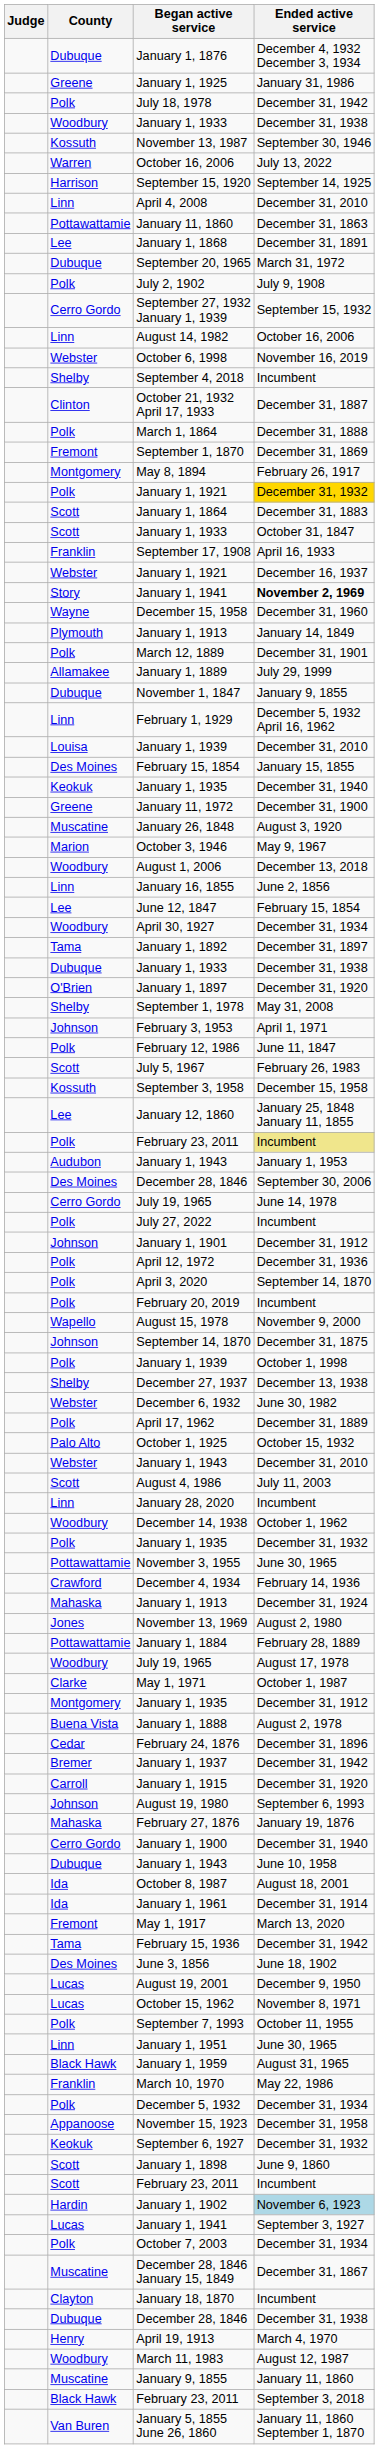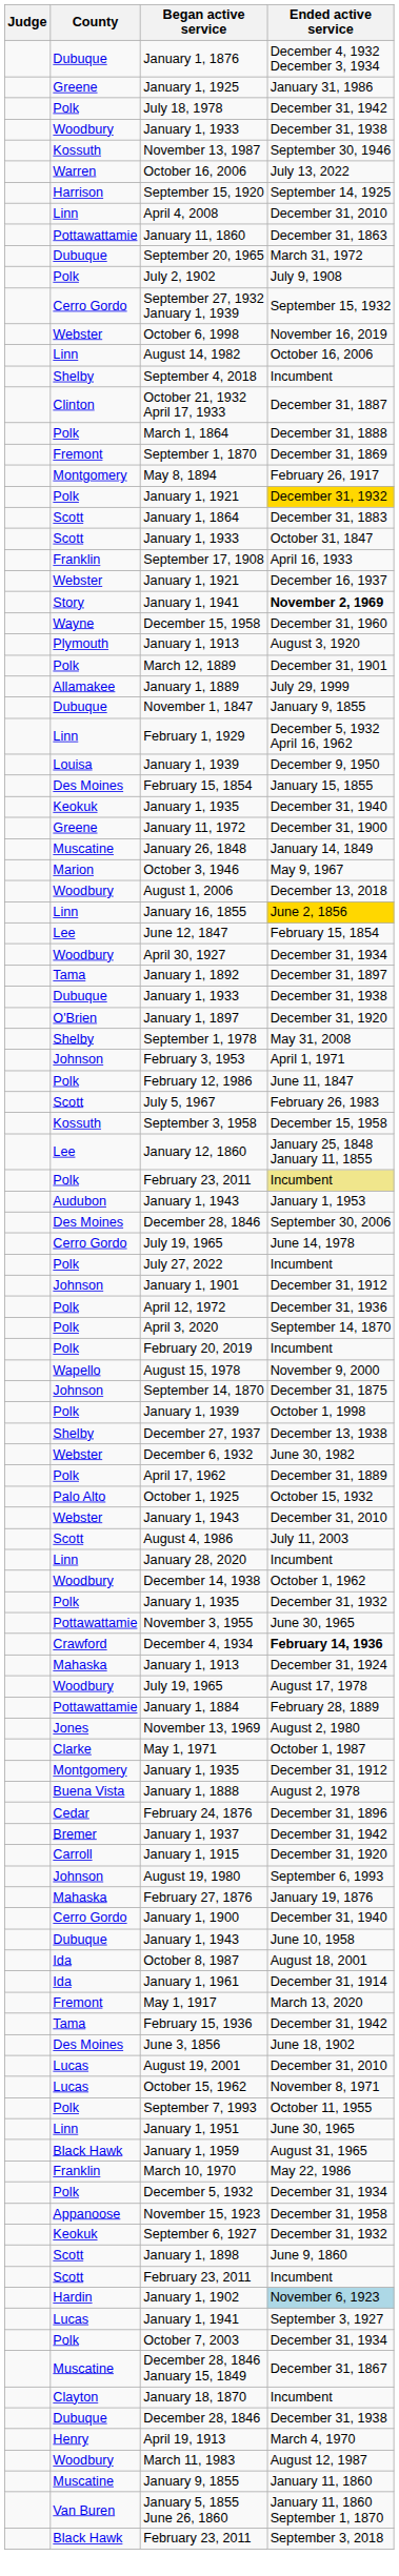 <table class="wikitable sortable">
 <tr>
 <th>Judge</th>
 <th>County</th>
 <th>Began active<br>service</th>
 <th>Ended active<br>service</th>
 </tr>
 <tr>
 <td></td>
 <td><a href='#'>Dubuque</a></td>
 <td>January 1, 1876</td>
 <td>December 4, 1932<br>December 3, 1934</td>
 </tr>
 <tr>
 <td></td>
 <td><a href='#'>Greene</a></td>
 <td>January 1, 1925</td>
 <td>January 31, 1986</td>
 </tr>
 <tr>
 <td></td>
 <td><a href='#'>Polk</a></td>
 <td>July 18, 1978</td>
 <td>December 31, 1942</td>
 </tr>
 <tr>
 <td></td>
 <td><a href='#'>Woodbury</a></td>
 <td>January 1, 1933</td>
 <td>December 31, 1938</td>
 </tr>
 <tr>
 <td></td>
 <td><a href='#'>Kossuth</a></td>
 <td>November 13, 1987</td>
 <td>September 30, 1946</td>
 </tr>
 <tr>
 <td></td>
 <td><a href='#'>Warren</a></td>
 <td>October 16, 2006</td>
 <td>July 13, 2022</td>
 </tr>
 <tr>
 <td></td>
 <td><a href='#'>Harrison</a></td>
 <td>September 15, 1920</td>
 <td>September 14, 1925</td>
 </tr>
 <tr>
 <td></td>
 <td><a href='#'>Linn</a></td>
 <td>April 4, 2008</td>
 <td>December 31, 2010</td>
 </tr>
 <tr>
 <td></td>
 <td><a href='#'>Pottawattamie</a></td>
 <td>January 11, 1860</td>
 <td>December 31, 1863</td>
 </tr>
 <tr>
 <td></td>
-<td><a href='#'>Lee</a></td>
-<td>January 1, 1868</td>
-<td>December 31, 1891</td>
-</tr>
-<tr>
-<td></td>
 <td><a href='#'>Dubuque</a></td>
 <td>September 20, 1965</td>
 <td>March 31, 1972</td>
 </tr>
 <tr>
 <td></td>
 <td><a href='#'>Polk</a></td>
 <td>July 2, 1902</td>
 <td>July 9, 1908</td>
 </tr>
 <tr>
 <td></td>
 <td><a href='#'>Cerro Gordo</a></td>
 <td>September 27, 1932<br>January 1, 1939</td>
 <td>September 15, 1932</td>
 </tr>
 <tr>
 <td></td>
+<td><a href='#'>Webster</a></td>
+<td>October 6, 1998</td>
+<td>November 16, 2019</td>
+</tr>
+<tr>
+<td></td>
 <td><a href='#'>Linn</a></td>
 <td>August 14, 1982</td>
 <td>October 16, 2006</td>
-</tr>
-<tr>
-<td></td>
-<td><a href='#'>Webster</a></td>
-<td>October 6, 1998</td>
-<td>November 16, 2019</td>
 </tr>
 <tr>
 <td></td>
 <td><a href='#'>Shelby</a></td>
 <td>September 4, 2018</td>
 <td>Incumbent</td>
 </tr>
 <tr>
 <td></td>
 <td><a href='#'>Clinton</a></td>
 <td>October 21, 1932<br>April 17, 1933</td>
 <td>December 31, 1887</td>
 </tr>
 <tr>
 <td></td>
 <td><a href='#'>Polk</a></td>
 <td>March 1, 1864</td>
 <td>December 31, 1888</td>
 </tr>
 <tr>
 <td></td>
 <td><a href='#'>Fremont</a></td>
 <td>September 1, 1870</td>
 <td>December 31, 1869</td>
 </tr>
 <tr>
 <td></td>
 <td><a href='#'>Montgomery</a></td>
 <td>May 8, 1894</td>
 <td>February 26, 1917</td>
 </tr>
 <tr>
 <td></td>
 <td><a href='#'>Polk</a></td>
 <td>January 1, 1921</td>
 <td style="background: gold;">December 31, 1932</td>
 </tr>
 <tr>
 <td></td>
 <td><a href='#'>Scott</a></td>
 <td>January 1, 1864</td>
 <td>December 31, 1883</td>
 </tr>
 <tr>
 <td></td>
 <td><a href='#'>Scott</a></td>
 <td>January 1, 1933</td>
 <td>October 31, 1847</td>
 </tr>
 <tr>
 <td></td>
 <td><a href='#'>Franklin</a></td>
 <td>September 17, 1908</td>
 <td>April 16, 1933</td>
 </tr>
 <tr>
 <td></td>
 <td><a href='#'>Webster</a></td>
 <td>January 1, 1921</td>
 <td>December 16, 1937</td>
 </tr>
 <tr>
 <td></td>
 <td><a href='#'>Story</a></td>
 <td>January 1, 1941</td>
 <td><strong>November 2, 1969</strong></td>
 </tr>
 <tr>
 <td></td>
 <td><a href='#'>Wayne</a></td>
 <td>December 15, 1958</td>
 <td>December 31, 1960</td>
 </tr>
 <tr>
 <td></td>
 <td><a href='#'>Plymouth</a></td>
 <td>January 1, 1913</td>
-<td>January 14, 1849</td>
+<td>August 3, 1920</td>
 </tr>
 <tr>
 <td></td>
 <td><a href='#'>Polk</a></td>
 <td>March 12, 1889</td>
 <td>December 31, 1901</td>
 </tr>
 <tr>
 <td></td>
 <td><a href='#'>Allamakee</a></td>
 <td>January 1, 1889</td>
 <td>July 29, 1999</td>
 </tr>
 <tr>
 <td></td>
 <td><a href='#'>Dubuque</a></td>
 <td>November 1, 1847</td>
 <td>January 9, 1855</td>
 </tr>
 <tr>
 <td></td>
 <td><a href='#'>Linn</a></td>
 <td>February 1, 1929</td>
 <td>December 5, 1932<br>April 16, 1962</td>
 </tr>
 <tr>
 <td></td>
 <td><a href='#'>Louisa</a></td>
 <td>January 1, 1939</td>
-<td>December 31, 2010</td>
+<td>December 9, 1950</td>
 </tr>
 <tr>
 <td></td>
 <td><a href='#'>Des Moines</a></td>
 <td>February 15, 1854</td>
 <td>January 15, 1855</td>
 </tr>
 <tr>
 <td></td>
 <td><a href='#'>Keokuk</a></td>
 <td>January 1, 1935</td>
 <td>December 31, 1940</td>
 </tr>
 <tr>
 <td></td>
 <td><a href='#'>Greene</a></td>
 <td>January 11, 1972</td>
 <td>December 31, 1900</td>
 </tr>
 <tr>
 <td></td>
 <td><a href='#'>Muscatine</a></td>
 <td>January 26, 1848</td>
-<td>August 3, 1920</td>
+<td>January 14, 1849</td>
 </tr>
 <tr>
 <td></td>
 <td><a href='#'>Marion</a></td>
 <td>October 3, 1946</td>
 <td>May 9, 1967</td>
 </tr>
 <tr>
 <td></td>
 <td><a href='#'>Woodbury</a></td>
 <td>August 1, 2006</td>
 <td>December 13, 2018</td>
 </tr>
 <tr>
 <td></td>
 <td><a href='#'>Linn</a></td>
 <td>January 16, 1855</td>
-<td>June 2, 1856</td>
+<td style="background: gold;">June 2, 1856</td>
 </tr>
 <tr>
 <td></td>
 <td><a href='#'>Lee</a></td>
 <td>June 12, 1847</td>
 <td>February 15, 1854</td>
 </tr>
 <tr>
 <td></td>
 <td><a href='#'>Woodbury</a></td>
 <td>April 30, 1927</td>
 <td>December 31, 1934</td>
 </tr>
 <tr>
 <td></td>
 <td><a href='#'>Tama</a></td>
 <td>January 1, 1892</td>
 <td>December 31, 1897</td>
 </tr>
 <tr>
 <td></td>
 <td><a href='#'>Dubuque</a></td>
 <td>January 1, 1933</td>
 <td>December 31, 1938</td>
 </tr>
 <tr>
 <td></td>
 <td><a href='#'>O'Brien</a></td>
 <td>January 1, 1897</td>
 <td>December 31, 1920</td>
 </tr>
 <tr>
 <td></td>
 <td><a href='#'>Shelby</a></td>
 <td>September 1, 1978</td>
 <td>May 31, 2008</td>
 </tr>
 <tr>
 <td></td>
 <td><a href='#'>Johnson</a></td>
 <td>February 3, 1953</td>
 <td>April 1, 1971</td>
 </tr>
 <tr>
 <td></td>
 <td><a href='#'>Polk</a></td>
 <td>February 12, 1986</td>
 <td>June 11, 1847</td>
 </tr>
 <tr>
 <td></td>
 <td><a href='#'>Scott</a></td>
 <td>July 5, 1967</td>
 <td>February 26, 1983</td>
 </tr>
 <tr>
 <td></td>
 <td><a href='#'>Kossuth</a></td>
 <td>September 3, 1958</td>
 <td>December 15, 1958</td>
 </tr>
 <tr>
 <td></td>
 <td><a href='#'>Lee</a></td>
 <td>January 12, 1860</td>
 <td>January 25, 1848<br>January 11, 1855</td>
 </tr>
 <tr>
 <td></td>
 <td><a href='#'>Polk</a></td>
 <td>February 23, 2011</td>
 <td style="background: khaki;">Incumbent</td>
 </tr>
 <tr>
 <td></td>
 <td><a href='#'>Audubon</a></td>
 <td>January 1, 1943</td>
 <td>January 1, 1953</td>
 </tr>
 <tr>
 <td></td>
 <td><a href='#'>Des Moines</a></td>
 <td>December 28, 1846</td>
 <td>September 30, 2006</td>
 </tr>
 <tr>
 <td></td>
 <td><a href='#'>Cerro Gordo</a></td>
 <td>July 19, 1965</td>
 <td>June 14, 1978</td>
 </tr>
 <tr>
 <td></td>
 <td><a href='#'>Polk</a></td>
 <td>July 27, 2022</td>
 <td>Incumbent</td>
 </tr>
 <tr>
 <td></td>
 <td><a href='#'>Johnson</a></td>
 <td>January 1, 1901</td>
 <td>December 31, 1912</td>
 </tr>
 <tr>
 <td></td>
 <td><a href='#'>Polk</a></td>
 <td>April 12, 1972</td>
 <td>December 31, 1936</td>
 </tr>
 <tr>
 <td></td>
 <td><a href='#'>Polk</a></td>
 <td>April 3, 2020</td>
 <td>September 14, 1870</td>
 </tr>
 <tr>
 <td></td>
 <td><a href='#'>Polk</a></td>
 <td>February 20, 2019</td>
 <td>Incumbent</td>
 </tr>
 <tr>
 <td></td>
 <td><a href='#'>Wapello</a></td>
 <td>August 15, 1978</td>
 <td>November 9, 2000</td>
 </tr>
 <tr>
 <td></td>
 <td><a href='#'>Johnson</a></td>
 <td>September 14, 1870</td>
 <td>December 31, 1875</td>
 </tr>
 <tr>
 <td></td>
 <td><a href='#'>Polk</a></td>
 <td>January 1, 1939</td>
 <td>October 1, 1998</td>
 </tr>
 <tr>
 <td></td>
 <td><a href='#'>Shelby</a></td>
 <td>December 27, 1937</td>
 <td>December 13, 1938</td>
 </tr>
 <tr>
 <td></td>
 <td><a href='#'>Webster</a></td>
 <td>December 6, 1932</td>
 <td>June 30, 1982</td>
 </tr>
 <tr>
 <td></td>
 <td><a href='#'>Polk</a></td>
 <td>April 17, 1962</td>
 <td>December 31, 1889</td>
 </tr>
 <tr>
 <td></td>
 <td><a href='#'>Palo Alto</a></td>
 <td>October 1, 1925</td>
 <td>October 15, 1932</td>
 </tr>
 <tr>
 <td></td>
 <td><a href='#'>Webster</a></td>
 <td>January 1, 1943</td>
 <td>December 31, 2010</td>
 </tr>
 <tr>
 <td></td>
 <td><a href='#'>Scott</a></td>
 <td>August 4, 1986</td>
 <td>July 11, 2003</td>
 </tr>
 <tr>
 <td></td>
 <td><a href='#'>Linn</a></td>
 <td>January 28, 2020</td>
 <td>Incumbent</td>
 </tr>
 <tr>
 <td></td>
 <td><a href='#'>Woodbury</a></td>
 <td>December 14, 1938</td>
 <td>October 1, 1962</td>
 </tr>
 <tr>
 <td></td>
 <td><a href='#'>Polk</a></td>
 <td>January 1, 1935</td>
 <td>December 31, 1932</td>
 </tr>
 <tr>
 <td></td>
 <td><a href='#'>Pottawattamie</a></td>
 <td>November 3, 1955</td>
 <td>June 30, 1965</td>
 </tr>
 <tr>
 <td></td>
 <td><a href='#'>Crawford</a></td>
 <td>December 4, 1934</td>
-<td>February 14, 1936</td>
+<td><strong>February 14, 1936</strong></td>
 </tr>
 <tr>
 <td></td>
 <td><a href='#'>Mahaska</a></td>
 <td>January 1, 1913</td>
 <td>December 31, 1924</td>
 </tr>
 <tr>
 <td></td>
-<td><a href='#'>Jones</a></td>
-<td>November 13, 1969</td>
-<td>August 2, 1980</td>
+<td><a href='#'>Woodbury</a></td>
+<td>July 19, 1965</td>
+<td>August 17, 1978</td>
 </tr>
 <tr>
 <td></td>
 <td><a href='#'>Pottawattamie</a></td>
 <td>January 1, 1884</td>
 <td>February 28, 1889</td>
 </tr>
 <tr>
 <td></td>
-<td><a href='#'>Woodbury</a></td>
-<td>July 19, 1965</td>
-<td>August 17, 1978</td>
+<td><a href='#'>Jones</a></td>
+<td>November 13, 1969</td>
+<td>August 2, 1980</td>
 </tr>
 <tr>
 <td></td>
 <td><a href='#'>Clarke</a></td>
 <td>May 1, 1971</td>
 <td>October 1, 1987</td>
 </tr>
 <tr>
 <td></td>
 <td><a href='#'>Montgomery</a></td>
 <td>January 1, 1935</td>
 <td>December 31, 1912</td>
 </tr>
 <tr>
 <td></td>
 <td><a href='#'>Buena Vista</a></td>
 <td>January 1, 1888</td>
 <td>August 2, 1978</td>
 </tr>
 <tr>
 <td></td>
 <td><a href='#'>Cedar</a></td>
 <td>February 24, 1876</td>
 <td>December 31, 1896</td>
 </tr>
 <tr>
 <td></td>
 <td><a href='#'>Bremer</a></td>
 <td>January 1, 1937</td>
 <td>December 31, 1942</td>
 </tr>
 <tr>
 <td></td>
 <td><a href='#'>Carroll</a></td>
 <td>January 1, 1915</td>
 <td>December 31, 1920</td>
 </tr>
 <tr>
 <td></td>
 <td><a href='#'>Johnson</a></td>
 <td>August 19, 1980</td>
 <td>September 6, 1993</td>
 </tr>
 <tr>
 <td></td>
 <td><a href='#'>Mahaska</a></td>
 <td>February 27, 1876</td>
 <td>January 19, 1876</td>
 </tr>
 <tr>
 <td></td>
 <td><a href='#'>Cerro Gordo</a></td>
 <td>January 1, 1900</td>
 <td>December 31, 1940</td>
 </tr>
 <tr>
 <td></td>
 <td><a href='#'>Dubuque</a></td>
 <td>January 1, 1943</td>
 <td>June 10, 1958</td>
 </tr>
 <tr>
 <td></td>
 <td><a href='#'>Ida</a></td>
 <td>October 8, 1987</td>
 <td>August 18, 2001</td>
 </tr>
 <tr>
 <td></td>
 <td><a href='#'>Ida</a></td>
 <td>January 1, 1961</td>
 <td>December 31, 1914</td>
 </tr>
 <tr>
 <td></td>
 <td><a href='#'>Fremont</a></td>
 <td>May 1, 1917</td>
 <td>March 13, 2020</td>
 </tr>
 <tr>
 <td></td>
 <td><a href='#'>Tama</a></td>
 <td>February 15, 1936</td>
 <td>December 31, 1942</td>
 </tr>
 <tr>
 <td></td>
 <td><a href='#'>Des Moines</a></td>
 <td>June 3, 1856</td>
 <td>June 18, 1902</td>
 </tr>
 <tr>
 <td></td>
 <td><a href='#'>Lucas</a></td>
 <td>August 19, 2001</td>
-<td>December 9, 1950</td>
+<td>December 31, 2010</td>
 </tr>
 <tr>
 <td></td>
 <td><a href='#'>Lucas</a></td>
 <td>October 15, 1962</td>
 <td>November 8, 1971</td>
 </tr>
 <tr>
 <td></td>
 <td><a href='#'>Polk</a></td>
 <td>September 7, 1993</td>
 <td>October 11, 1955</td>
 </tr>
 <tr>
 <td></td>
 <td><a href='#'>Linn</a></td>
 <td>January 1, 1951</td>
 <td>June 30, 1965</td>
 </tr>
 <tr>
 <td></td>
 <td><a href='#'>Black Hawk</a></td>
 <td>January 1, 1959</td>
 <td>August 31, 1965</td>
 </tr>
 <tr>
 <td></td>
 <td><a href='#'>Franklin</a></td>
 <td>March 10, 1970</td>
 <td>May 22, 1986</td>
 </tr>
 <tr>
 <td></td>
 <td><a href='#'>Polk</a></td>
 <td>December 5, 1932</td>
 <td>December 31, 1934</td>
 </tr>
 <tr>
 <td></td>
 <td><a href='#'>Appanoose</a></td>
 <td>November 15, 1923</td>
 <td>December 31, 1958</td>
 </tr>
 <tr>
 <td></td>
 <td><a href='#'>Keokuk</a></td>
 <td>September 6, 1927</td>
 <td>December 31, 1932</td>
 </tr>
 <tr>
 <td></td>
 <td><a href='#'>Scott</a></td>
 <td>January 1, 1898</td>
 <td>June 9, 1860</td>
 </tr>
 <tr>
 <td></td>
 <td><a href='#'>Scott</a></td>
 <td>February 23, 2011</td>
 <td>Incumbent</td>
 </tr>
 <tr>
 <td></td>
 <td><a href='#'>Hardin</a></td>
 <td>January 1, 1902</td>
 <td style="background: lightblue;">November 6, 1923</td>
 </tr>
 <tr>
 <td></td>
 <td><a href='#'>Lucas</a></td>
 <td>January 1, 1941</td>
 <td>September 3, 1927</td>
 </tr>
 <tr>
 <td></td>
 <td><a href='#'>Polk</a></td>
 <td>October 7, 2003</td>
 <td>December 31, 1934</td>
 </tr>
 <tr>
 <td></td>
 <td><a href='#'>Muscatine</a></td>
 <td>December 28, 1846<br>January 15, 1849</td>
 <td>December 31, 1867</td>
 </tr>
 <tr>
 <td></td>
 <td><a href='#'>Clayton</a></td>
 <td>January 18, 1870</td>
 <td>Incumbent</td>
 </tr>
 <tr>
 <td></td>
 <td><a href='#'>Dubuque</a></td>
 <td>December 28, 1846</td>
 <td>December 31, 1938</td>
 </tr>
 <tr>
 <td></td>
 <td><a href='#'>Henry</a></td>
 <td>April 19, 1913</td>
 <td>March 4, 1970</td>
 </tr>
 <tr>
 <td></td>
 <td><a href='#'>Woodbury</a></td>
 <td>March 11, 1983</td>
 <td>August 12, 1987</td>
 </tr>
 <tr>
 <td></td>
 <td><a href='#'>Muscatine</a></td>
 <td>January 9, 1855</td>
 <td>January 11, 1860</td>
 </tr>
 <tr>
 <td></td>
+<td><a href='#'>Van Buren</a></td>
+<td>January 5, 1855<br>June 26, 1860</td>
+<td>January 11, 1860<br>September 1, 1870</td>
+</tr>
+<tr>
+<td></td>
 <td><a href='#'>Black Hawk</a></td>
 <td>February 23, 2011</td>
 <td>September 3, 2018</td>
 </tr>
-<tr>
-<td></td>
-<td><a href='#'>Van Buren</a></td>
-<td>January 5, 1855<br>June 26, 1860</td>
-<td>January 11, 1860<br>September 1, 1870</td>
-</tr>
 </table>
